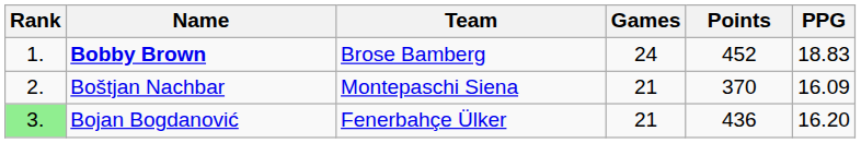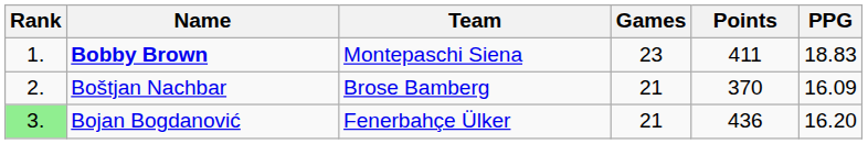 <table class="wikitable sortable" style="text-align: center">
 <tr>
 <th>Rank</th>
 <th width=200>Name</th>
 <th width=200>Team</th>
 <th>Games</th>
 <th width=75>Points</th>
 <th width=40>PPG</th>
 </tr>
 <tr>
 <td>1.</td>
 <td align="left"> <strong><a href='#'>Bobby Brown</a></strong></td>
-<td align="left"> <a href='#'>Brose Bamberg</a></td>
-<td>24</td>
-<td>452</td>
+<td align="left"> <a href='#'>Montepaschi Siena</a></td>
+<td>23</td>
+<td>411</td>
 <td>18.83</td>
 </tr>
 <tr>
 <td>2.</td>
 <td align="left"> <a href='#'>Boštjan Nachbar</a></td>
-<td align="left"> <a href='#'>Montepaschi Siena</a></td>
+<td align="left"> <a href='#'>Brose Bamberg</a></td>
 <td>21</td>
 <td>370</td>
 <td>16.09</td>
 </tr>
 <tr>
 <td style="background: lightgreen;">3.</td>
 <td align="left"> <a href='#'>Bojan Bogdanović</a></td>
 <td align="left"> <a href='#'>Fenerbahçe Ülker</a></td>
 <td>21</td>
 <td>436</td>
 <td>16.20</td>
 </tr>
 </table>
